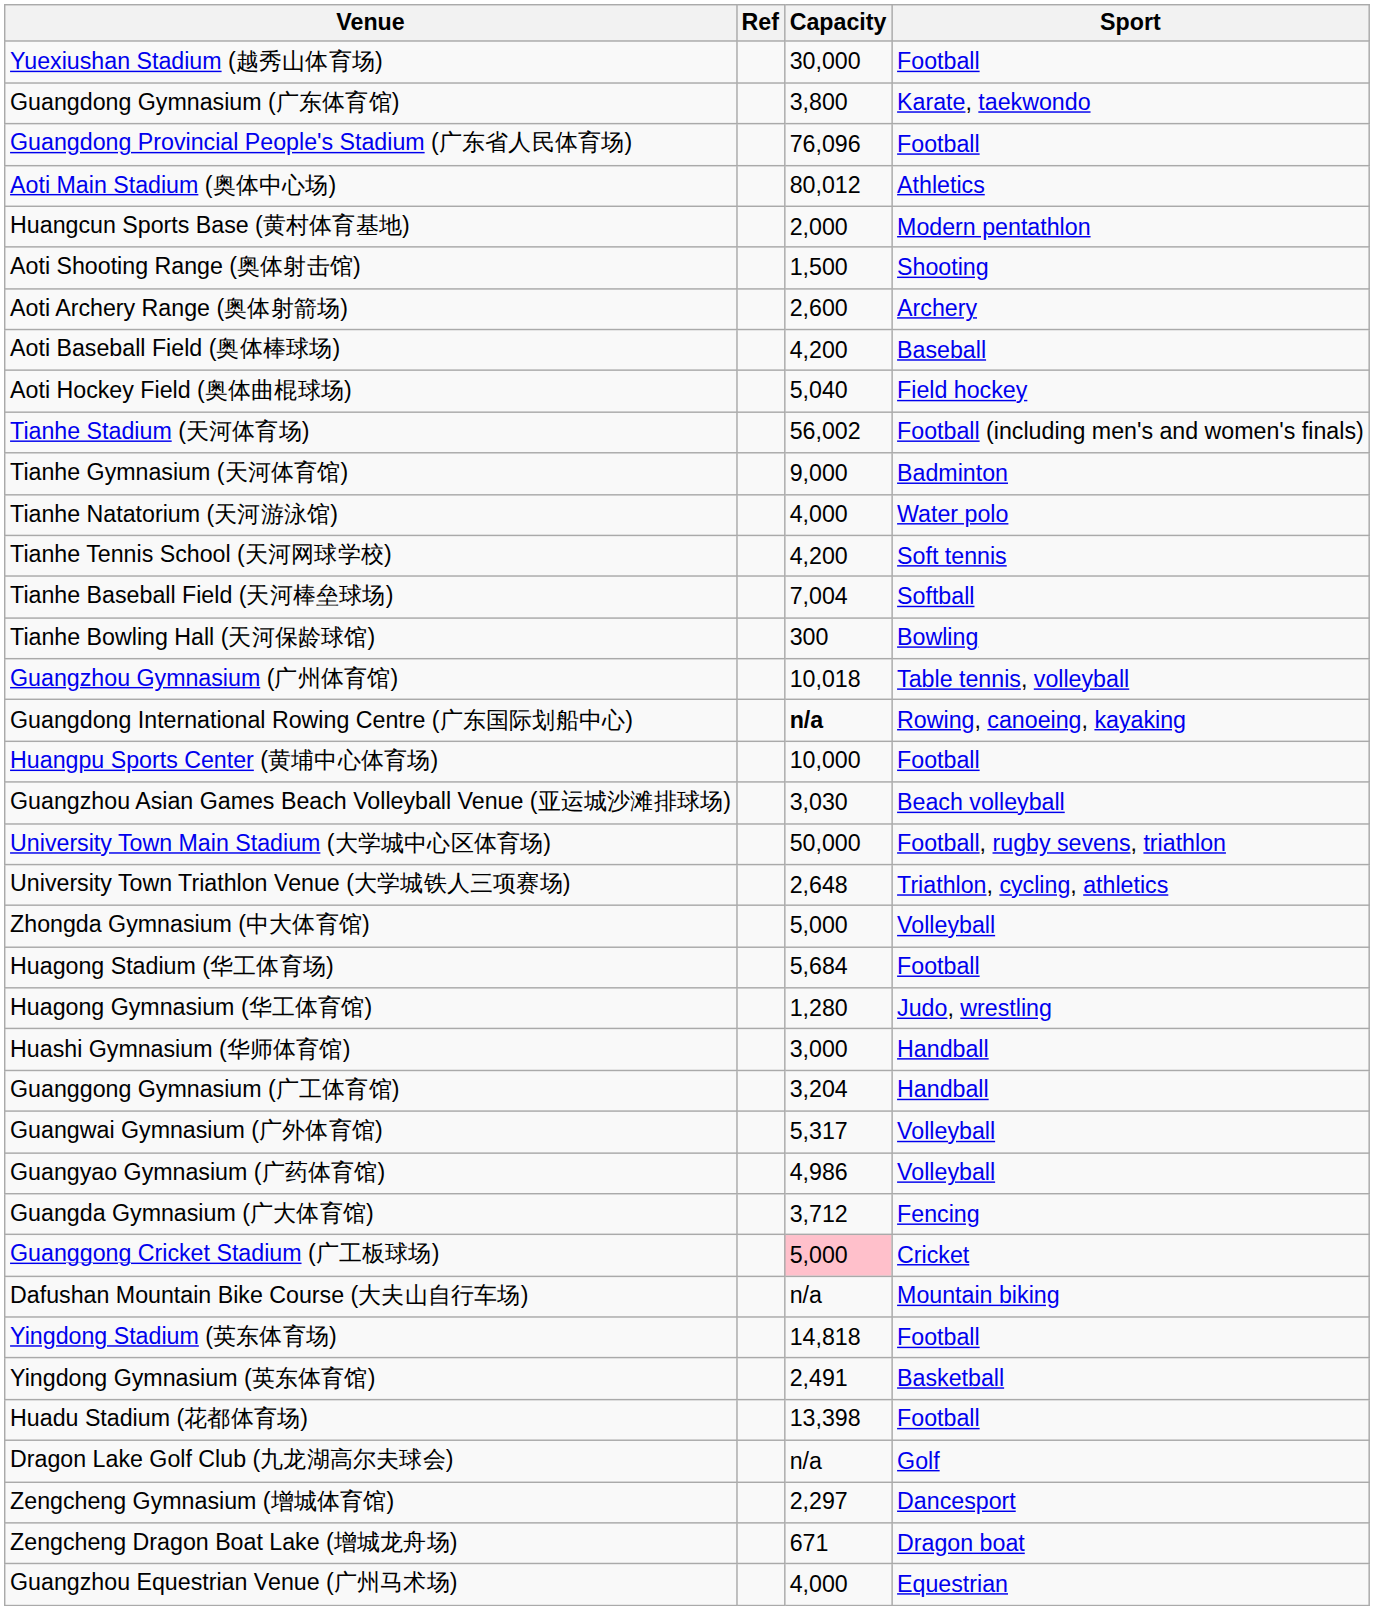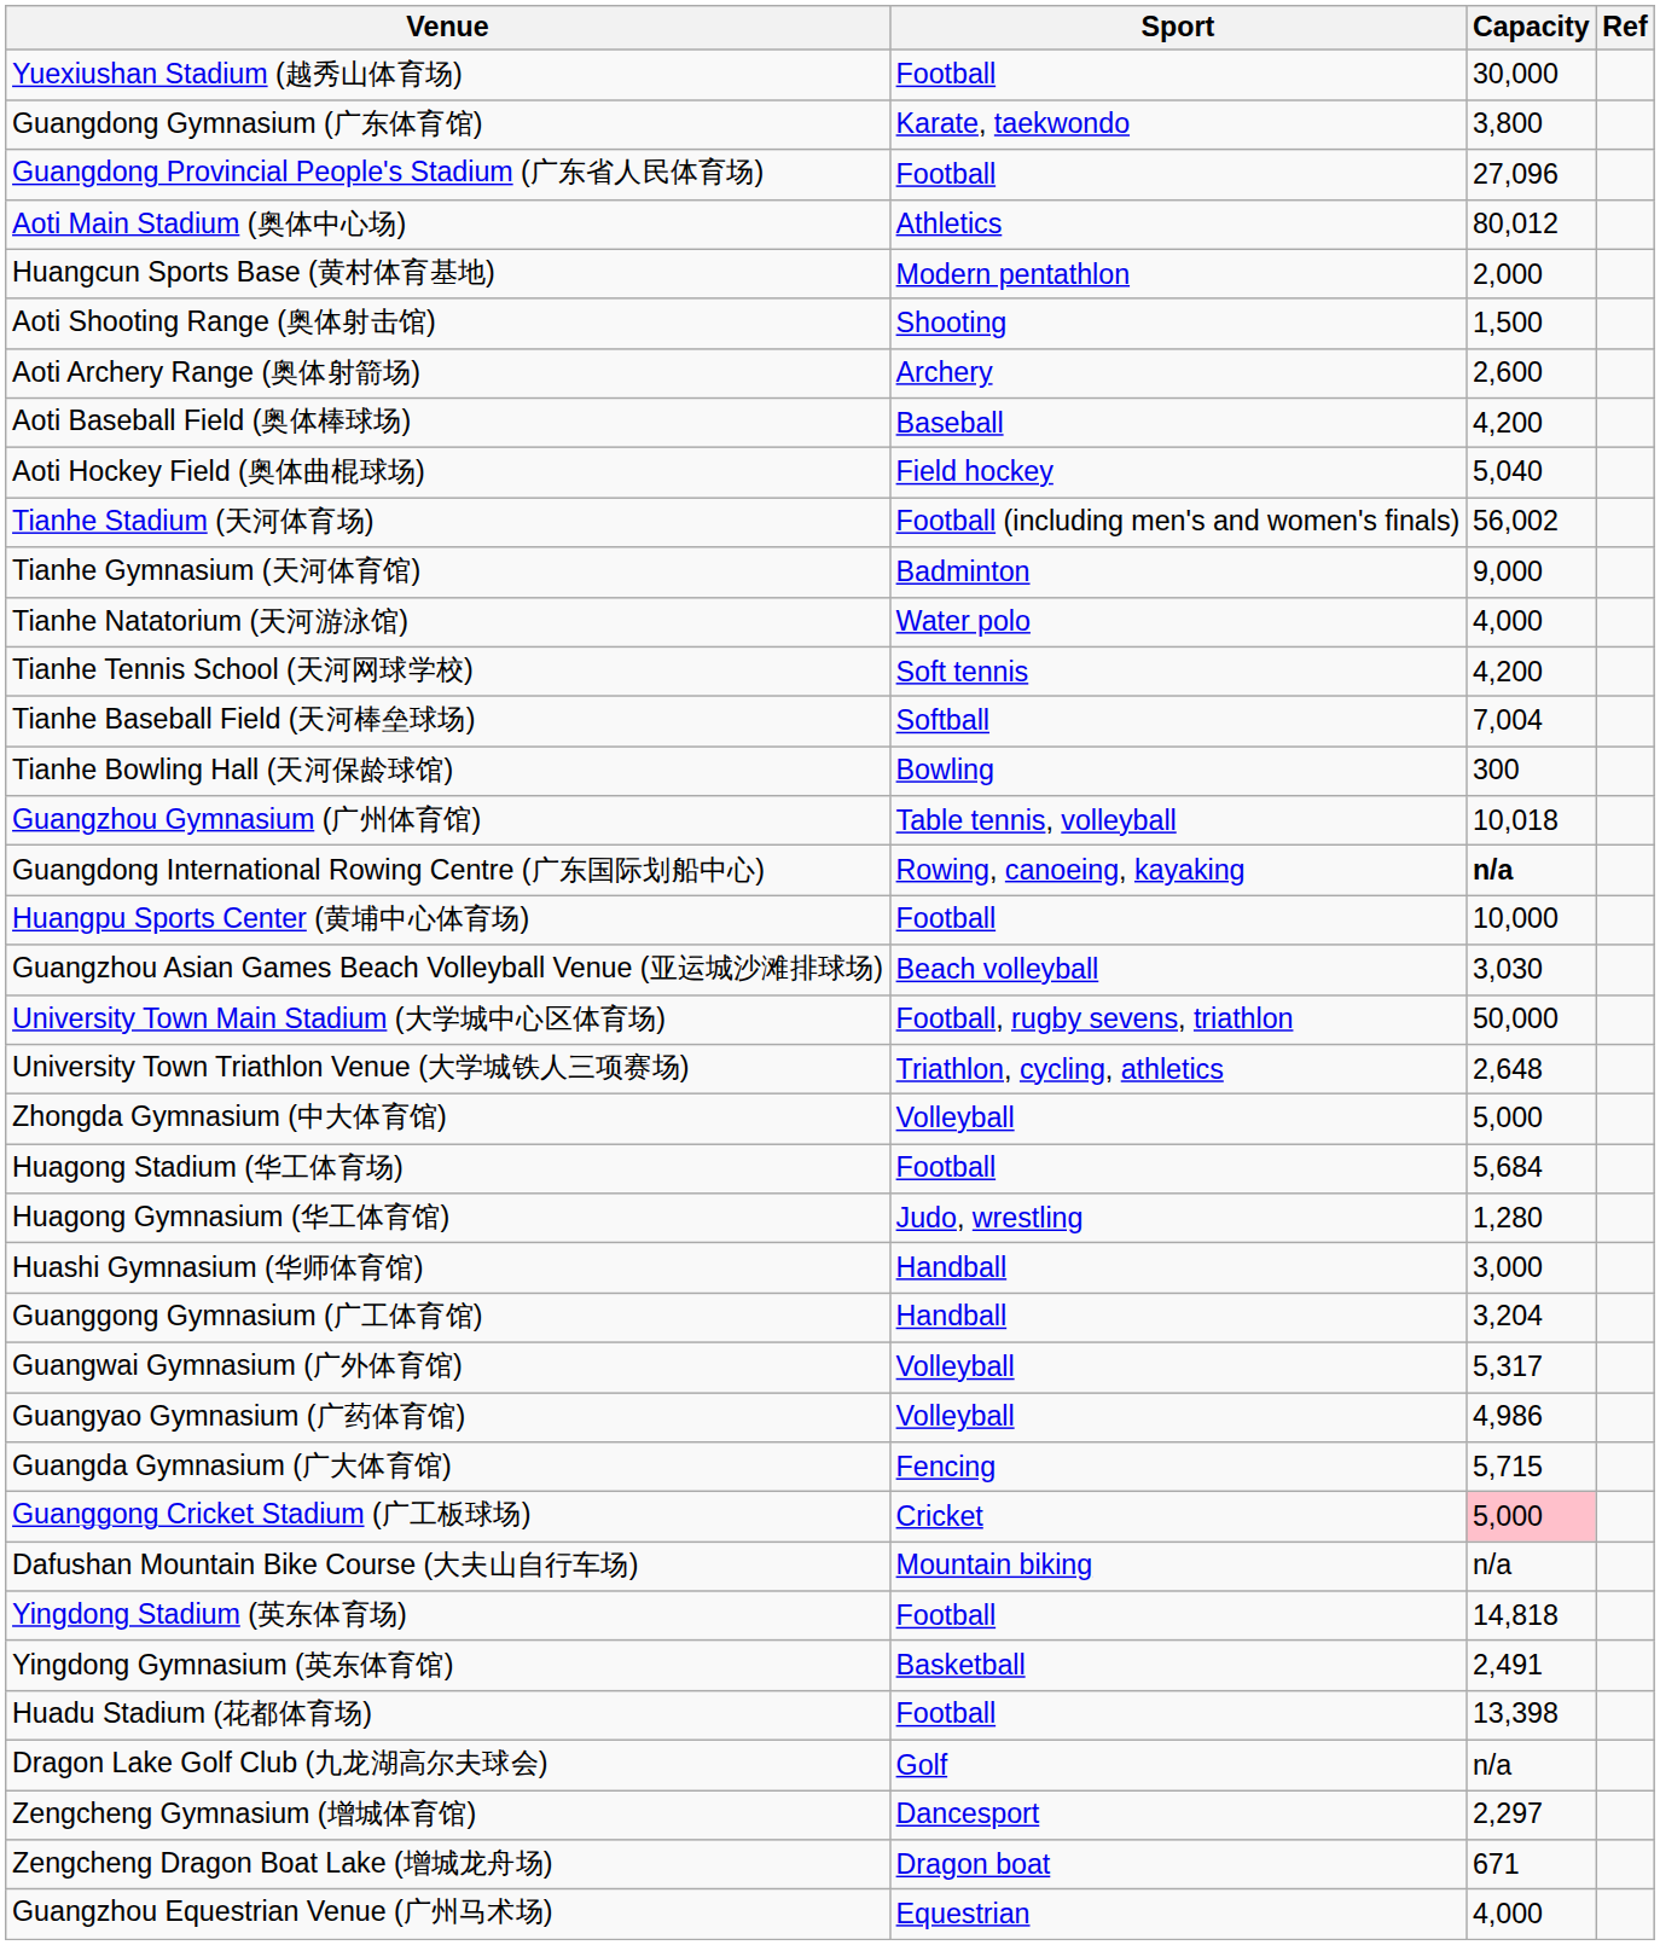 <table class="wikitable sortable">
 <tr>
 <th>Venue</th>
+<th>Sport</th>
+<th>Capacity</th>
 <th>Ref</th>
-<th>Capacity</th>
-<th>Sport</th>
 </tr>
 <tr>
 <td><a href='#'>Yuexiushan Stadium</a> (越秀山体育场)</td>
+<td><a href='#'>Football</a></td>
+<td>30,000</td>
 <td></td>
-<td>30,000</td>
-<td><a href='#'>Football</a></td>
 </tr>
 <tr>
 <td>Guangdong Gymnasium (广东体育馆)</td>
+<td><a href='#'>Karate</a>, <a href='#'>taekwondo</a></td>
+<td>3,800</td>
 <td></td>
-<td>3,800</td>
-<td><a href='#'>Karate</a>, <a href='#'>taekwondo</a></td>
 </tr>
 <tr>
 <td><a href='#'>Guangdong Provincial People's Stadium</a> (广东省人民体育场)</td>
+<td><a href='#'>Football</a></td>
+<td>27,096</td>
 <td></td>
-<td>76,096</td>
-<td><a href='#'>Football</a></td>
 </tr>
 <tr>
 <td><a href='#'>Aoti Main Stadium</a> (奥体中心场)</td>
+<td><a href='#'>Athletics</a></td>
+<td>80,012</td>
 <td></td>
-<td>80,012</td>
-<td><a href='#'>Athletics</a></td>
 </tr>
 <tr>
 <td>Huangcun Sports Base (黄村体育基地)</td>
+<td><a href='#'>Modern pentathlon</a></td>
+<td>2,000</td>
 <td></td>
-<td>2,000</td>
-<td><a href='#'>Modern pentathlon</a></td>
 </tr>
 <tr>
 <td>Aoti Shooting Range (奥体射击馆)</td>
+<td><a href='#'>Shooting</a></td>
+<td>1,500</td>
 <td></td>
-<td>1,500</td>
-<td><a href='#'>Shooting</a></td>
 </tr>
 <tr>
 <td>Aoti Archery Range (奥体射箭场)</td>
+<td><a href='#'>Archery</a></td>
+<td>2,600</td>
 <td></td>
-<td>2,600</td>
-<td><a href='#'>Archery</a></td>
 </tr>
 <tr>
 <td>Aoti Baseball Field (奥体棒球场)</td>
+<td><a href='#'>Baseball</a></td>
+<td>4,200</td>
 <td></td>
-<td>4,200</td>
-<td><a href='#'>Baseball</a></td>
 </tr>
 <tr>
 <td>Aoti Hockey Field (奥体曲棍球场)</td>
+<td><a href='#'>Field hockey</a></td>
+<td>5,040</td>
 <td></td>
-<td>5,040</td>
-<td><a href='#'>Field hockey</a></td>
 </tr>
 <tr>
 <td><a href='#'>Tianhe Stadium</a> (天河体育场)</td>
+<td><a href='#'>Football</a> (including men's and women's finals)</td>
+<td>56,002</td>
 <td></td>
-<td>56,002</td>
-<td><a href='#'>Football</a> (including men's and women's finals)</td>
 </tr>
 <tr>
 <td>Tianhe Gymnasium (天河体育馆)</td>
+<td><a href='#'>Badminton</a></td>
+<td>9,000</td>
 <td></td>
-<td>9,000</td>
-<td><a href='#'>Badminton</a></td>
 </tr>
 <tr>
 <td>Tianhe Natatorium (天河游泳馆)</td>
+<td><a href='#'>Water polo</a></td>
+<td>4,000</td>
 <td></td>
-<td>4,000</td>
-<td><a href='#'>Water polo</a></td>
 </tr>
 <tr>
 <td>Tianhe Tennis School (天河网球学校)</td>
+<td><a href='#'>Soft tennis</a></td>
+<td>4,200</td>
 <td></td>
-<td>4,200</td>
-<td><a href='#'>Soft tennis</a></td>
 </tr>
 <tr>
 <td>Tianhe Baseball Field (天河棒垒球场)</td>
+<td><a href='#'>Softball</a></td>
+<td>7,004</td>
 <td></td>
-<td>7,004</td>
-<td><a href='#'>Softball</a></td>
 </tr>
 <tr>
 <td>Tianhe Bowling Hall (天河保龄球馆)</td>
+<td><a href='#'>Bowling</a></td>
+<td>300</td>
 <td></td>
-<td>300</td>
-<td><a href='#'>Bowling</a></td>
 </tr>
 <tr>
 <td><a href='#'>Guangzhou Gymnasium</a> (广州体育馆)</td>
+<td><a href='#'>Table tennis</a>, <a href='#'>volleyball</a></td>
+<td>10,018</td>
 <td></td>
-<td>10,018</td>
-<td><a href='#'>Table tennis</a>, <a href='#'>volleyball</a></td>
 </tr>
 <tr>
 <td>Guangdong International Rowing Centre (广东国际划船中心)</td>
+<td><a href='#'>Rowing</a>, <a href='#'>canoeing</a>, <a href='#'>kayaking</a></td>
+<td><strong>n/a</strong></td>
 <td></td>
-<td><strong>n/a</strong></td>
-<td><a href='#'>Rowing</a>, <a href='#'>canoeing</a>, <a href='#'>kayaking</a></td>
 </tr>
 <tr>
 <td><a href='#'>Huangpu Sports Center</a> (黄埔中心体育场)</td>
+<td><a href='#'>Football</a></td>
+<td>10,000</td>
 <td></td>
-<td>10,000</td>
-<td><a href='#'>Football</a></td>
 </tr>
 <tr>
 <td>Guangzhou Asian Games Beach Volleyball Venue (亚运城沙滩排球场)</td>
+<td><a href='#'>Beach volleyball</a></td>
+<td>3,030</td>
 <td></td>
-<td>3,030</td>
-<td><a href='#'>Beach volleyball</a></td>
 </tr>
 <tr>
 <td><a href='#'>University Town Main Stadium</a> (大学城中心区体育场)</td>
+<td><a href='#'>Football</a>, <a href='#'>rugby sevens</a>, <a href='#'>triathlon</a></td>
+<td>50,000</td>
 <td></td>
-<td>50,000</td>
-<td><a href='#'>Football</a>, <a href='#'>rugby sevens</a>, <a href='#'>triathlon</a></td>
 </tr>
 <tr>
 <td>University Town Triathlon Venue (大学城铁人三项赛场)</td>
+<td><a href='#'>Triathlon</a>, <a href='#'>cycling</a>, <a href='#'>athletics</a></td>
+<td>2,648</td>
 <td></td>
-<td>2,648</td>
-<td><a href='#'>Triathlon</a>, <a href='#'>cycling</a>, <a href='#'>athletics</a></td>
 </tr>
 <tr>
 <td>Zhongda Gymnasium (中大体育馆)</td>
+<td><a href='#'>Volleyball</a></td>
+<td>5,000</td>
 <td></td>
-<td>5,000</td>
-<td><a href='#'>Volleyball</a></td>
 </tr>
 <tr>
 <td>Huagong Stadium (华工体育场)</td>
+<td><a href='#'>Football</a></td>
+<td>5,684</td>
 <td></td>
-<td>5,684</td>
-<td><a href='#'>Football</a></td>
 </tr>
 <tr>
 <td>Huagong Gymnasium (华工体育馆)</td>
+<td><a href='#'>Judo</a>, <a href='#'>wrestling</a></td>
+<td>1,280</td>
 <td></td>
-<td>1,280</td>
-<td><a href='#'>Judo</a>, <a href='#'>wrestling</a></td>
 </tr>
 <tr>
 <td>Huashi Gymnasium (华师体育馆)</td>
+<td><a href='#'>Handball</a></td>
+<td>3,000</td>
 <td></td>
-<td>3,000</td>
-<td><a href='#'>Handball</a></td>
 </tr>
 <tr>
 <td>Guanggong Gymnasium (广工体育馆)</td>
+<td><a href='#'>Handball</a></td>
+<td>3,204</td>
 <td></td>
-<td>3,204</td>
-<td><a href='#'>Handball</a></td>
 </tr>
 <tr>
 <td>Guangwai Gymnasium (广外体育馆)</td>
+<td><a href='#'>Volleyball</a></td>
+<td>5,317</td>
 <td></td>
-<td>5,317</td>
-<td><a href='#'>Volleyball</a></td>
 </tr>
 <tr>
 <td>Guangyao Gymnasium (广药体育馆)</td>
+<td><a href='#'>Volleyball</a></td>
+<td>4,986</td>
 <td></td>
-<td>4,986</td>
-<td><a href='#'>Volleyball</a></td>
 </tr>
 <tr>
 <td>Guangda Gymnasium (广大体育馆)</td>
+<td><a href='#'>Fencing</a></td>
+<td>5,715</td>
 <td></td>
-<td>3,712</td>
-<td><a href='#'>Fencing</a></td>
 </tr>
 <tr>
 <td><a href='#'>Guanggong Cricket Stadium</a> (广工板球场)</td>
+<td><a href='#'>Cricket</a></td>
+<td style="background: pink;">5,000</td>
 <td></td>
-<td style="background: pink;">5,000</td>
-<td><a href='#'>Cricket</a></td>
 </tr>
 <tr>
 <td>Dafushan Mountain Bike Course (大夫山自行车场)</td>
+<td><a href='#'>Mountain biking</a></td>
+<td>n/a</td>
 <td></td>
-<td>n/a</td>
-<td><a href='#'>Mountain biking</a></td>
 </tr>
 <tr>
 <td><a href='#'>Yingdong Stadium</a> (英东体育场)</td>
+<td><a href='#'>Football</a></td>
+<td>14,818</td>
 <td></td>
-<td>14,818</td>
-<td><a href='#'>Football</a></td>
 </tr>
 <tr>
 <td>Yingdong Gymnasium (英东体育馆)</td>
+<td><a href='#'>Basketball</a></td>
+<td>2,491</td>
 <td></td>
-<td>2,491</td>
-<td><a href='#'>Basketball</a></td>
 </tr>
 <tr>
 <td>Huadu Stadium (花都体育场)</td>
+<td><a href='#'>Football</a></td>
+<td>13,398</td>
 <td></td>
-<td>13,398</td>
-<td><a href='#'>Football</a></td>
 </tr>
 <tr>
 <td>Dragon Lake Golf Club (九龙湖高尔夫球会)</td>
+<td><a href='#'>Golf</a></td>
+<td>n/a</td>
 <td></td>
-<td>n/a</td>
-<td><a href='#'>Golf</a></td>
 </tr>
 <tr>
 <td>Zengcheng Gymnasium (增城体育馆)</td>
+<td><a href='#'>Dancesport</a></td>
+<td>2,297</td>
 <td></td>
-<td>2,297</td>
-<td><a href='#'>Dancesport</a></td>
 </tr>
 <tr>
 <td>Zengcheng Dragon Boat Lake (增城龙舟场)</td>
+<td><a href='#'>Dragon boat</a></td>
+<td>671</td>
 <td></td>
-<td>671</td>
-<td><a href='#'>Dragon boat</a></td>
 </tr>
 <tr>
 <td>Guangzhou Equestrian Venue (广州马术场)</td>
+<td><a href='#'>Equestrian</a></td>
+<td>4,000</td>
 <td></td>
-<td>4,000</td>
-<td><a href='#'>Equestrian</a></td>
 </tr>
 </table>
